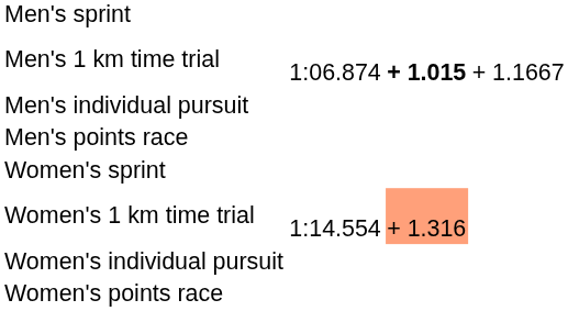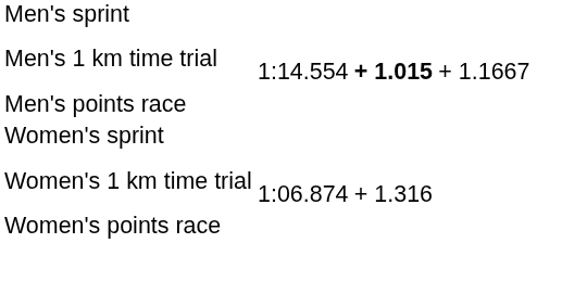 <table>
 <tr>
 <td>Men's sprint</td>
 <td></td>
 <td></td>
 <td></td>
 </tr>
 <tr>
 <td>Men's 1 km time trial</td>
-<td><br>1:06.874</td>
+<td><br>1:14.554</td>
 <td><strong><br> + 1.015</strong></td>
 <td><br> + 1.1667</td>
-</tr>
-<tr>
-<td>Men's individual pursuit</td>
-<td></td>
-<td></td>
-<td></td>
 </tr>
 <tr>
 <td>Men's points race</td>
 <td></td>
 <td></td>
 <td></td>
 </tr>
 <tr>
 <td>Women's sprint</td>
 <td></td>
 <td></td>
 <td></td>
 </tr>
 <tr>
 <td>Women's 1 km time trial</td>
-<td><br>1:14.554</td>
-<td style="background: lightsalmon;"><br> + 1.316</td>
-<td></td>
-</tr>
-<tr>
-<td>Women's individual pursuit</td>
-<td></td>
-<td></td>
+<td><br>1:06.874</td>
+<td><br> + 1.316</td>
 <td></td>
 </tr>
 <tr>
 <td>Women's points race</td>
 <td></td>
 <td></td>
 <td></td>
 </tr>
 </table>
